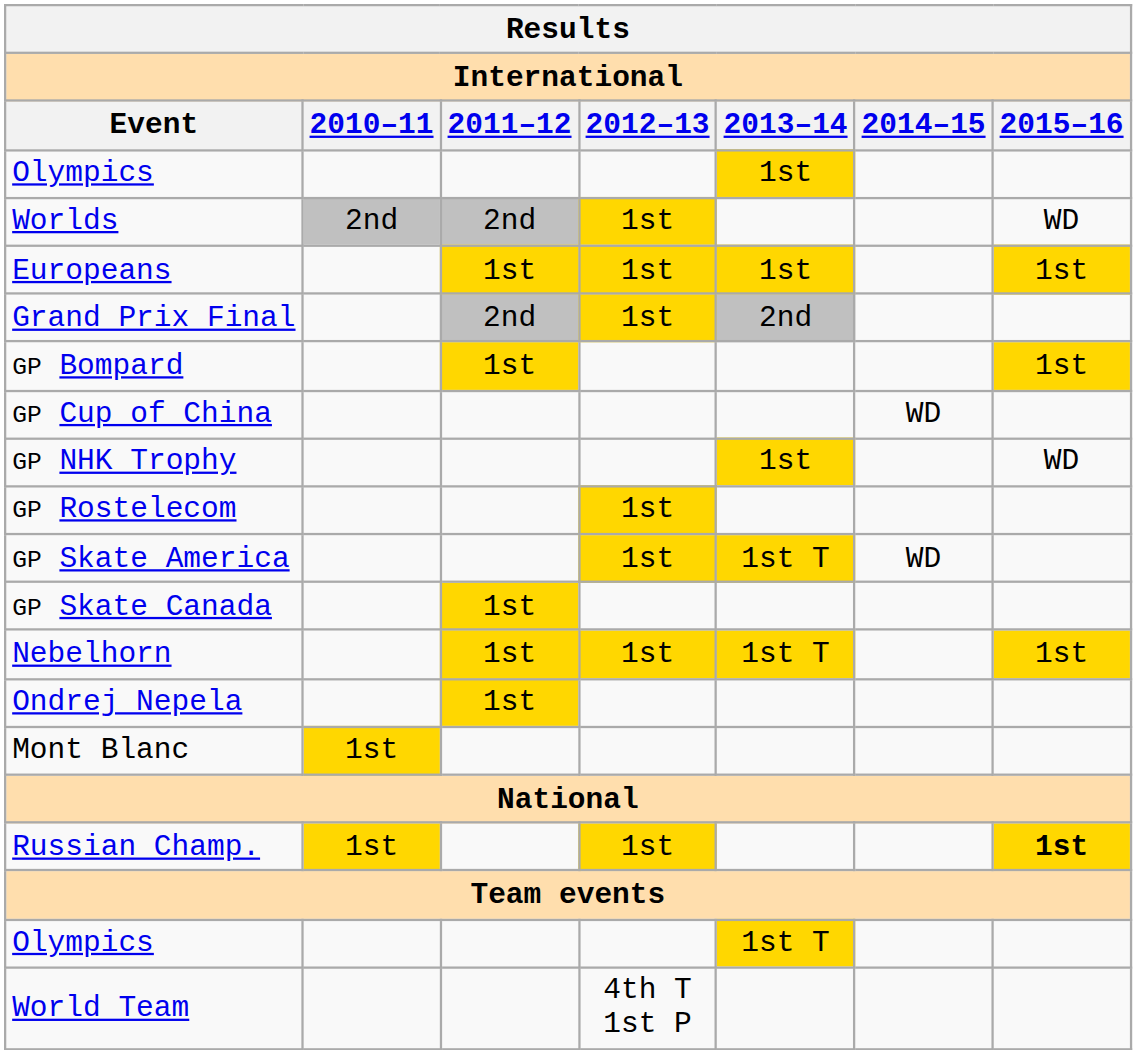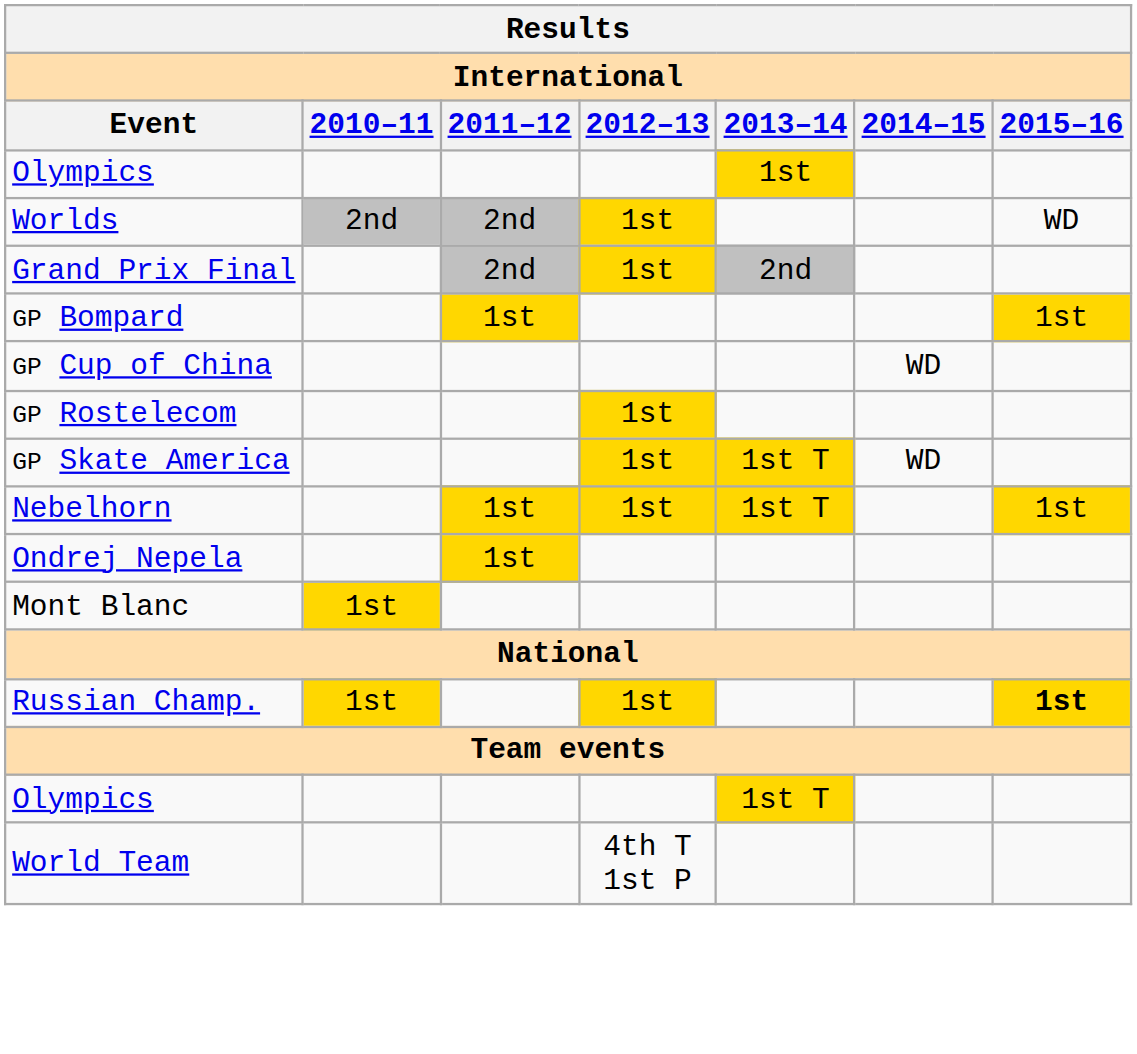 <table class="wikitable" style="text-align:center">
 <tr>
 <th colspan=7 align=center>Results</th>
 </tr>
 <tr>
 <th style="background-color: #ffdead; " colspan=7 align=center>International</th>
 </tr>
 <tr>
 <th>Event</th>
 <th><a href='#'>2010–11</a></th>
 <th><a href='#'>2011–12</a></th>
 <th><a href='#'>2012–13</a></th>
 <th><a href='#'>2013–14</a></th>
 <th><a href='#'>2014–15</a></th>
 <th><a href='#'>2015–16</a></th>
 </tr>
 <tr>
 <td align=left><a href='#'>Olympics</a></td>
 <td></td>
 <td></td>
 <td></td>
 <td bgcolor=gold>1st</td>
 <td></td>
 <td></td>
 </tr>
 <tr>
 <td align=left><a href='#'>Worlds</a></td>
 <td bgcolor=silver>2nd</td>
 <td bgcolor=silver>2nd</td>
 <td bgcolor=gold>1st</td>
 <td></td>
 <td></td>
 <td>WD</td>
 </tr>
 <tr>
-<td align=left><a href='#'>Europeans</a></td>
-<td></td>
-<td bgcolor=gold>1st</td>
-<td bgcolor=gold>1st</td>
-<td bgcolor=gold>1st</td>
-<td></td>
-<td bgcolor=gold>1st</td>
-</tr>
-<tr>
 <td align=left><a href='#'>Grand Prix Final</a></td>
 <td></td>
 <td bgcolor=silver>2nd</td>
 <td bgcolor=gold>1st</td>
 <td bgcolor=silver>2nd</td>
 <td></td>
 <td></td>
 </tr>
 <tr>
 <td align=left><small>GP</small> <a href='#'>Bompard</a></td>
 <td></td>
 <td bgcolor=gold>1st</td>
 <td></td>
 <td></td>
 <td></td>
 <td bgcolor=gold>1st</td>
 </tr>
 <tr>
 <td align=left><small>GP</small> <a href='#'>Cup of China</a></td>
 <td></td>
 <td></td>
 <td></td>
 <td></td>
 <td>WD</td>
 <td></td>
 </tr>
 <tr>
-<td align=left><small>GP</small> <a href='#'>NHK Trophy</a></td>
-<td></td>
-<td></td>
-<td></td>
-<td bgcolor=gold>1st</td>
-<td></td>
-<td>WD</td>
-</tr>
-<tr>
 <td align=left><small>GP</small> <a href='#'>Rostelecom</a></td>
 <td></td>
 <td></td>
 <td bgcolor=gold>1st</td>
 <td></td>
 <td></td>
 <td></td>
 </tr>
 <tr>
 <td align=left><small>GP</small> <a href='#'>Skate America</a></td>
 <td></td>
 <td></td>
 <td bgcolor=gold>1st</td>
 <td bgcolor=gold>1st T</td>
 <td>WD</td>
-<td></td>
-</tr>
-<tr>
-<td align=left><small>GP</small> <a href='#'>Skate Canada</a></td>
-<td></td>
-<td bgcolor=gold>1st</td>
-<td></td>
-<td></td>
-<td></td>
 <td></td>
 </tr>
 <tr>
 <td align=left><a href='#'>Nebelhorn</a></td>
 <td></td>
 <td bgcolor=gold>1st</td>
 <td bgcolor=gold>1st</td>
 <td bgcolor=gold>1st T</td>
 <td></td>
 <td bgcolor=gold>1st</td>
 </tr>
 <tr>
 <td align=left><a href='#'>Ondrej Nepela</a></td>
 <td></td>
 <td bgcolor=gold>1st</td>
 <td></td>
 <td></td>
 <td></td>
 <td></td>
 </tr>
 <tr>
 <td align=left>Mont Blanc</td>
 <td bgcolor=gold>1st</td>
 <td></td>
 <td></td>
 <td></td>
 <td></td>
 <td></td>
 </tr>
 <tr>
 <th style="background-color: #ffdead; " colspan=7 align=center>National</th>
 </tr>
 <tr>
 <td align=left><a href='#'>Russian Champ.</a></td>
 <td bgcolor=gold>1st</td>
 <td></td>
 <td bgcolor=gold>1st</td>
 <td></td>
 <td></td>
 <td bgcolor=gold><strong>1st</strong></td>
 </tr>
 <tr>
 <th style="background-color: #ffdead; " colspan=7 align=center>Team events</th>
 </tr>
 <tr>
 <td align=left><a href='#'>Olympics</a></td>
 <td></td>
 <td></td>
 <td></td>
 <td bgcolor=gold>1st T</td>
 <td></td>
 <td></td>
 </tr>
 <tr>
 <td align=left><a href='#'>World Team</a></td>
 <td></td>
 <td></td>
 <td>4th T <br> 1st P</td>
 <td></td>
 <td></td>
 <td></td>
 </tr>
 </table>
